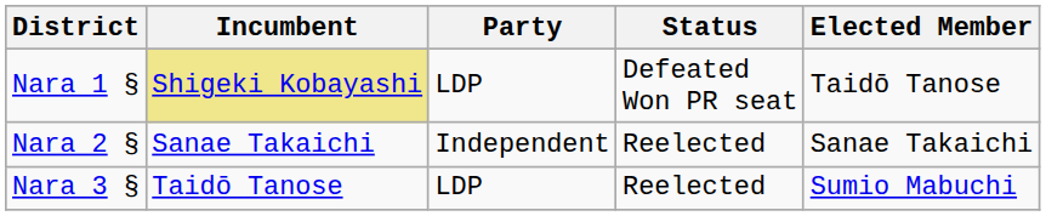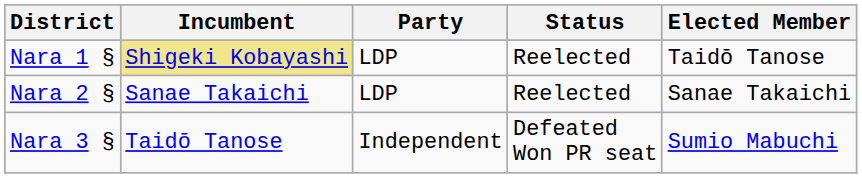 <table class="wikitable">
 <tr>
 <th>District</th>
 <th>Incumbent</th>
 <th>Party</th>
 <th>Status</th>
 <th>Elected Member</th>
 </tr>
 <tr>
 <td><a href='#'>Nara 1</a> §</td>
 <td style="background: khaki;"><a href='#'>Shigeki Kobayashi</a></td>
 <td>LDP</td>
-<td>Defeated<br>Won PR seat</td>
+<td>Reelected</td>
 <td>Taidō Tanose </td>
 </tr>
 <tr>
 <td><a href='#'>Nara 2</a> §</td>
 <td><a href='#'>Sanae Takaichi</a></td>
-<td>Independent</td>
+<td>LDP</td>
 <td>Reelected</td>
 <td>Sanae Takaichi</td>
 </tr>
 <tr>
 <td><a href='#'>Nara 3</a> §</td>
 <td><a href='#'>Taidō Tanose</a></td>
-<td>LDP</td>
-<td>Reelected</td>
+<td>Independent</td>
+<td>Defeated<br>Won PR seat</td>
 <td><a href='#'>Sumio Mabuchi</a></td>
 </tr>
 </table>
